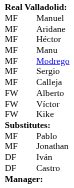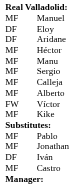 <table style="font-size: 90%" cellspacing="0" cellpadding="0" align=center>
 <tr>
 <td colspan="4"><strong>Real Valladolid:</strong></td>
 </tr>
 <tr>
 <th width=25></th>
 <th width=25></th>
 </tr>
 <tr>
 <td>MF</td>
 <td><strong> </strong></td>
 <td> Manuel</td>
 </tr>
 <tr>
-<td>MF</td>
+<td>DF</td>
+<td><strong> </strong></td>
+<td> Eloy</td>
+<td></td>
+</tr>
+<tr>
+<td>DF</td>
 <td><strong> </strong></td>
 <td> Aridane</td>
 </tr>
 <tr>
 <td>MF</td>
 <td><strong> </strong></td>
 <td> Héctor</td>
 </tr>
 <tr>
 <td>MF</td>
 <td><strong> </strong></td>
 <td> Manu</td>
 </tr>
 <tr>
 <td>MF</td>
 <td><strong> </strong></td>
-<td> <a href='#'>Modrego</a></td>
-<td></td>
-</tr>
-<tr>
-<td>MF</td>
-<td><strong> </strong></td>
 <td> Sergio</td>
 <td></td>
 </tr>
 <tr>
 <td>MF</td>
 <td><strong> </strong></td>
 <td> Calleja</td>
 </tr>
 <tr>
-<td>FW</td>
+<td>MF</td>
 <td><strong> </strong></td>
 <td> Alberto</td>
 <td></td>
 </tr>
 <tr>
 <td>FW</td>
 <td><strong> </strong></td>
 <td> Víctor</td>
 </tr>
 <tr>
-<td>FW</td>
+<td>MF</td>
 <td><strong> </strong></td>
 <td> Kike</td>
 </tr>
 <tr>
 <td colspan=3><strong>Substitutes:</strong></td>
 </tr>
 <tr>
 <td>MF</td>
 <td><strong> </strong></td>
 <td> Pablo</td>
 <td></td>
 </tr>
 <tr>
 <td>MF</td>
 <td><strong> </strong></td>
 <td> Jonathan</td>
 <td></td>
 </tr>
 <tr>
 <td>DF</td>
 <td><strong> </strong></td>
 <td> Iván</td>
 <td></td>
 </tr>
 <tr>
-<td>DF</td>
+<td>MF</td>
 <td><strong> </strong></td>
 <td> Castro</td>
 <td></td>
 </tr>
 <tr>
 <td colspan=3><strong>Manager:</strong></td>
 </tr>
 <tr>
 <td colspan=4></td>
 </tr>
 </table>
